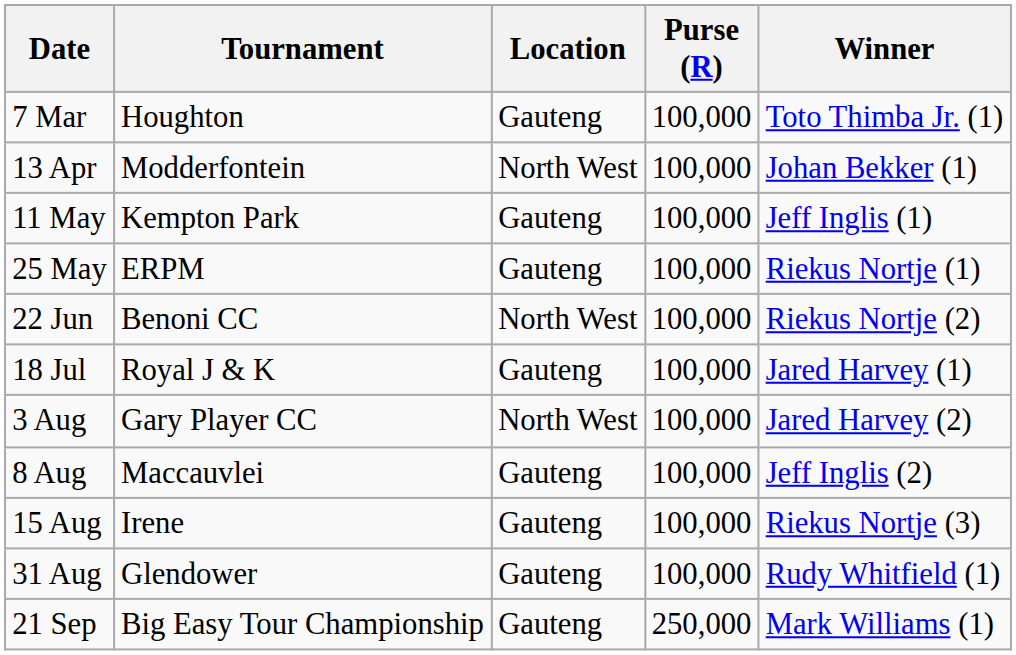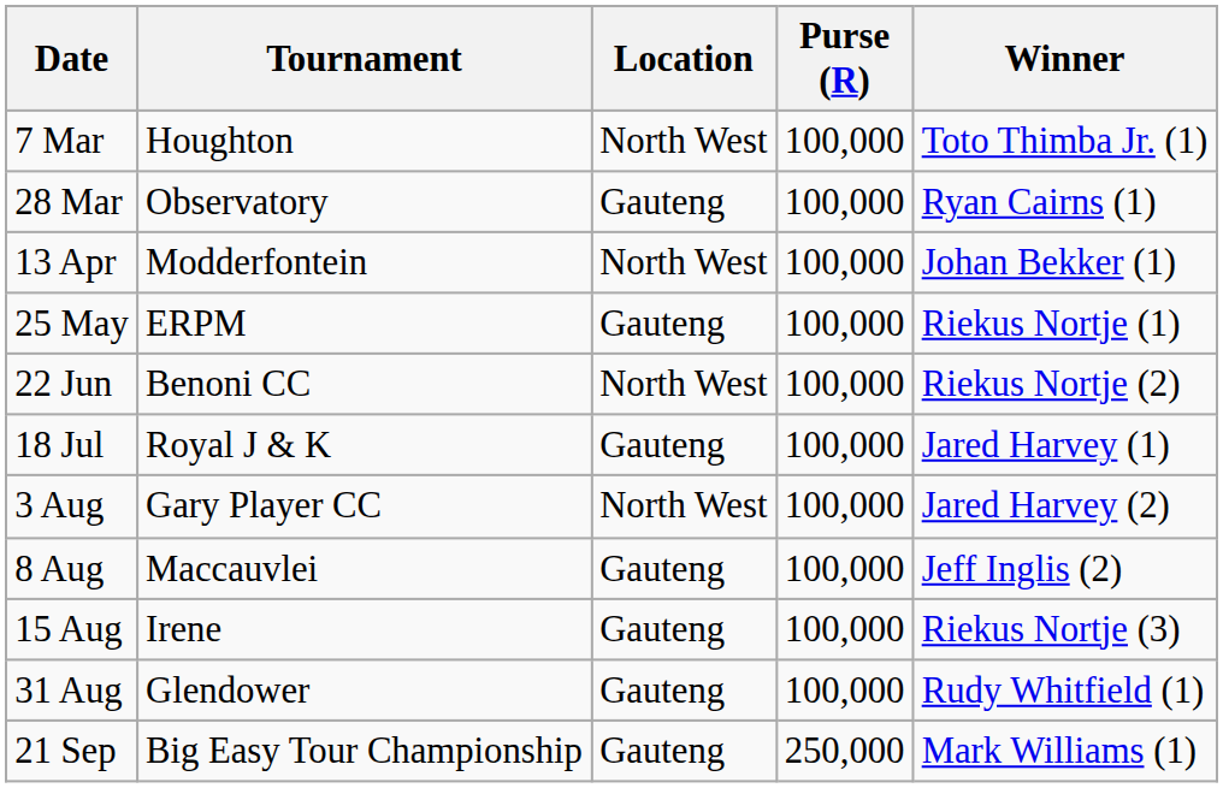 <table class="wikitable" style="font-size:95%;">
 <tr>
 <th>Date</th>
 <th>Tournament</th>
 <th>Location</th>
 <th>Purse<br>(<a href='#'>R</a>)</th>
 <th>Winner</th>
 </tr>
 <tr>
 <td>7 Mar</td>
 <td>Houghton</td>
+<td>North West</td>
+<td align=right>100,000</td>
+<td> <a href='#'>Toto Thimba Jr.</a> (1)</td>
+</tr>
+<tr>
+<td>28 Mar</td>
+<td>Observatory</td>
 <td>Gauteng</td>
 <td align=right>100,000</td>
-<td> <a href='#'>Toto Thimba Jr.</a> (1)</td>
+<td> <a href='#'>Ryan Cairns</a> (1)</td>
 </tr>
 <tr>
 <td>13 Apr</td>
 <td>Modderfontein</td>
 <td>North West</td>
 <td align=right>100,000</td>
 <td> <a href='#'>Johan Bekker</a> (1)</td>
-</tr>
-<tr>
-<td>11 May</td>
-<td>Kempton Park</td>
-<td>Gauteng</td>
-<td align=right>100,000</td>
-<td> <a href='#'>Jeff Inglis</a> (1)</td>
 </tr>
 <tr>
 <td>25 May</td>
 <td>ERPM</td>
 <td>Gauteng</td>
 <td align=right>100,000</td>
 <td> <a href='#'>Riekus Nortje</a> (1)</td>
 </tr>
 <tr>
 <td>22 Jun</td>
 <td>Benoni CC</td>
 <td>North West</td>
 <td align=right>100,000</td>
 <td> <a href='#'>Riekus Nortje</a> (2)</td>
 </tr>
 <tr>
 <td>18 Jul</td>
 <td>Royal J & K</td>
 <td>Gauteng</td>
 <td align=right>100,000</td>
 <td> <a href='#'>Jared Harvey</a> (1)</td>
 </tr>
 <tr>
 <td>3 Aug</td>
 <td>Gary Player CC</td>
 <td>North West</td>
 <td align=right>100,000</td>
 <td> <a href='#'>Jared Harvey</a> (2)</td>
 </tr>
 <tr>
 <td>8 Aug</td>
 <td>Maccauvlei</td>
 <td>Gauteng</td>
 <td align=right>100,000</td>
 <td> <a href='#'>Jeff Inglis</a> (2)</td>
 </tr>
 <tr>
 <td>15 Aug</td>
 <td>Irene</td>
 <td>Gauteng</td>
 <td align=right>100,000</td>
 <td> <a href='#'>Riekus Nortje</a> (3)</td>
 </tr>
 <tr>
 <td>31 Aug</td>
 <td>Glendower</td>
 <td>Gauteng</td>
 <td align=right>100,000</td>
 <td> <a href='#'>Rudy Whitfield</a> (1)</td>
 </tr>
 <tr>
 <td>21 Sep</td>
 <td>Big Easy Tour Championship</td>
 <td>Gauteng</td>
 <td align=right>250,000</td>
 <td> <a href='#'>Mark Williams</a> (1)</td>
 </tr>
 </table>
